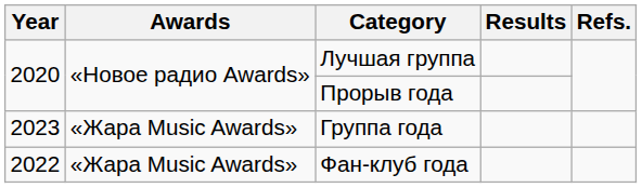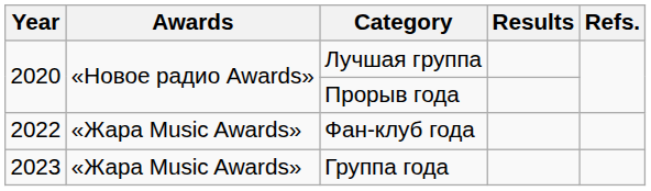 <table class="wikitable">
 <tr>
 <th>Year</th>
 <th>Awards</th>
 <th>Category</th>
 <th>Results</th>
 <th>Refs.</th>
 </tr>
 <tr>
 <td rowspan="2">2020</td>
 <td rowspan="2">«Новое радио Awards»</td>
 <td>Лучшая группа</td>
 <td></td>
 <td rowspan="2"></td>
 </tr>
 <tr>
 <td>Прорыв года</td>
 <td></td>
 </tr>
 <tr>
+<td>2022</td>
+<td>«Жара Music Awards»</td>
+<td>Фан-клуб года</td>
+<td></td>
+<td></td>
+</tr>
+<tr>
 <td>2023</td>
 <td>«Жара Music Awards»</td>
 <td>Группа года</td>
 <td></td>
 <td></td>
 </tr>
-<tr>
-<td>2022</td>
-<td>«Жара Music Awards»</td>
-<td>Фан-клуб года</td>
-<td></td>
-<td></td>
-</tr>
 </table>
